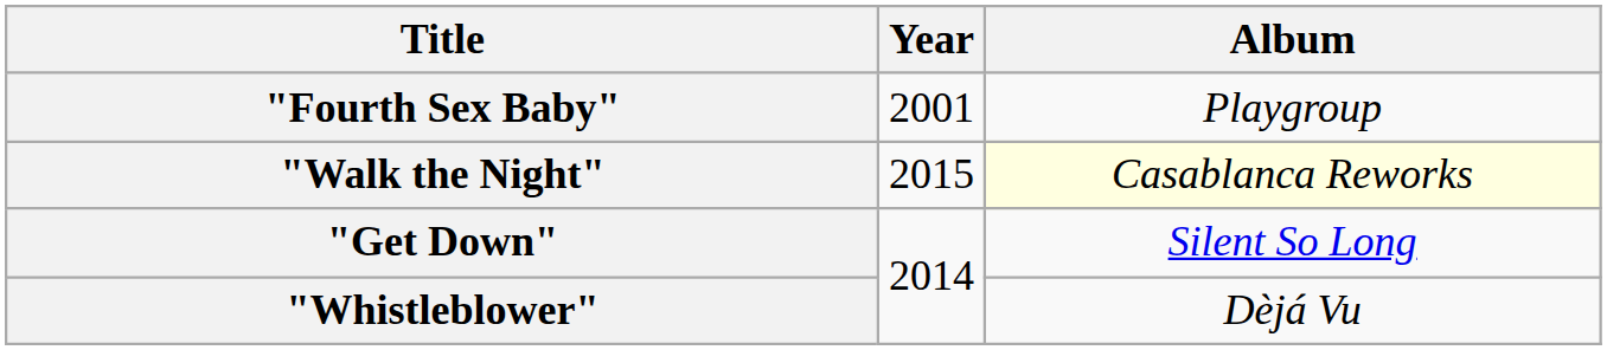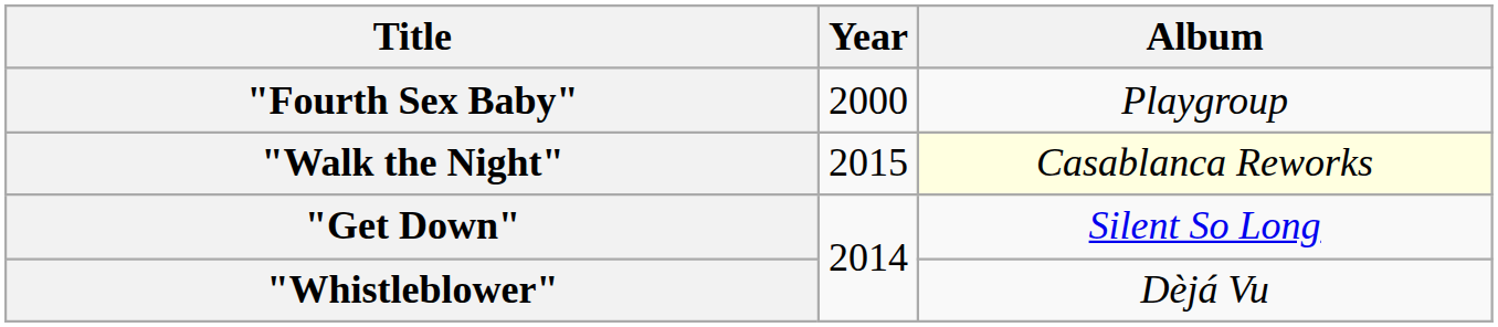 <table class="wikitable plainrowheaders" style="text-align:center;">
 <tr>
 <th scope="col" style="width:20em;">Title</th>
 <th scope="col">Year</th>
 <th scope="col" style="width:14em;">Album</th>
 </tr>
 <tr>
 <th scope="row">"Fourth Sex Baby" <br> </th>
-<td>2001</td>
+<td>2000</td>
 <td><em>Playgroup</em></td>
 </tr>
 <tr>
 <th scope="row">"Walk the Night" <br> </th>
 <td>2015</td>
 <td style="background: lightyellow;"><em>Casablanca Reworks</em></td>
 </tr>
 <tr>
 <th scope="row">"Get Down" <br> </th>
 <td rowspan="2">2014</td>
 <td><em><a href='#'>Silent So Long</a></em></td>
 </tr>
 <tr>
 <th scope="row">"Whistleblower" <br> </th>
 <td><em>Dèjá Vu</em></td>
 </tr>
 </table>
